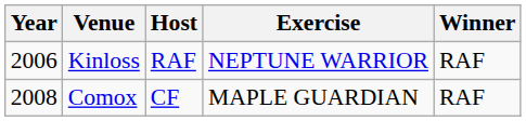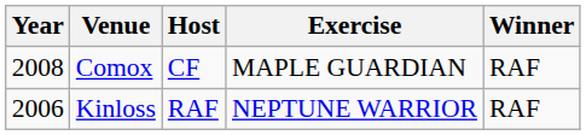 <table class="wikitable">
 <tr>
 <th>Year</th>
 <th>Venue</th>
 <th>Host</th>
 <th>Exercise</th>
 <th>Winner</th>
 </tr>
 <tr>
+<td>2008</td>
+<td><a href='#'>Comox</a></td>
+<td><a href='#'>CF</a></td>
+<td>MAPLE GUARDIAN</td>
+<td>RAF</td>
+</tr>
+<tr>
 <td>2006</td>
 <td><a href='#'>Kinloss</a></td>
 <td><a href='#'>RAF</a></td>
 <td><a href='#'>NEPTUNE WARRIOR</a></td>
 <td>RAF</td>
 </tr>
-<tr>
-<td>2008</td>
-<td><a href='#'>Comox</a></td>
-<td><a href='#'>CF</a></td>
-<td>MAPLE GUARDIAN</td>
-<td>RAF</td>
-</tr>
 </table>
